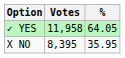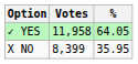 <table class="wikitable">
 <tr>
 <th>Option</th>
 <th>Votes</th>
 <th>%</th>
 </tr>
 <tr>
 <td style=background:#bbf8be>✓ YES</td>
 <td style=background:#bbf8be>11,958</td>
 <td style=background:#bbf8be>64.05</td>
 </tr>
 <tr>
 <td>X NO</td>
-<td>8,395</td>
+<td>8,399</td>
 <td>35.95</td>
 </tr>
 </table>
